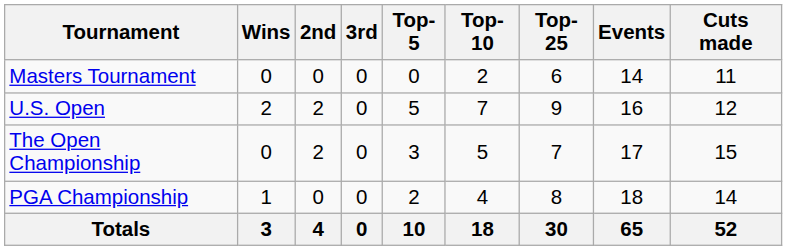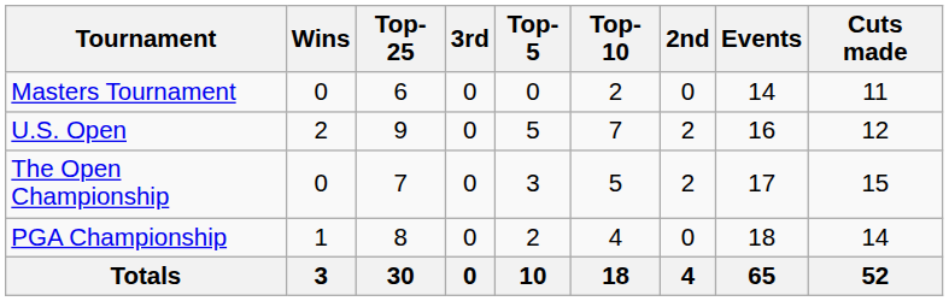 <table class=wikitable style=text-align:center>
 <tr>
 <th>Tournament</th>
 <th>Wins</th>
-<th>2nd</th>
+<th>Top-25</th>
 <th>3rd</th>
 <th>Top-5</th>
 <th>Top-10</th>
-<th>Top-25</th>
+<th>2nd</th>
 <th>Events</th>
 <th>Cuts made</th>
 </tr>
 <tr>
 <td align=left><a href='#'>Masters Tournament</a></td>
 <td>0</td>
-<td>0</td>
+<td>6</td>
 <td>0</td>
 <td>0</td>
 <td>2</td>
-<td>6</td>
+<td>0</td>
 <td>14</td>
 <td>11</td>
 </tr>
 <tr>
 <td align=left><a href='#'>U.S. Open</a></td>
 <td>2</td>
-<td>2</td>
+<td>9</td>
 <td>0</td>
 <td>5</td>
 <td>7</td>
-<td>9</td>
+<td>2</td>
 <td>16</td>
 <td>12</td>
 </tr>
 <tr>
 <td align=left><a href='#'>The Open Championship</a></td>
 <td>0</td>
-<td>2</td>
+<td>7</td>
 <td>0</td>
 <td>3</td>
 <td>5</td>
-<td>7</td>
+<td>2</td>
 <td>17</td>
 <td>15</td>
 </tr>
 <tr>
 <td align=left><a href='#'>PGA Championship</a></td>
 <td>1</td>
-<td>0</td>
+<td>8</td>
 <td>0</td>
 <td>2</td>
 <td>4</td>
-<td>8</td>
+<td>0</td>
 <td>18</td>
 <td>14</td>
 </tr>
 <tr>
 <th>Totals</th>
 <th>3</th>
-<th>4</th>
+<th>30</th>
 <th>0</th>
 <th>10</th>
 <th>18</th>
-<th>30</th>
+<th>4</th>
 <th>65</th>
 <th>52</th>
 </tr>
 </table>
